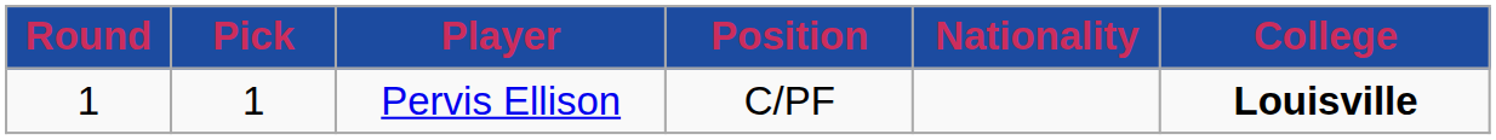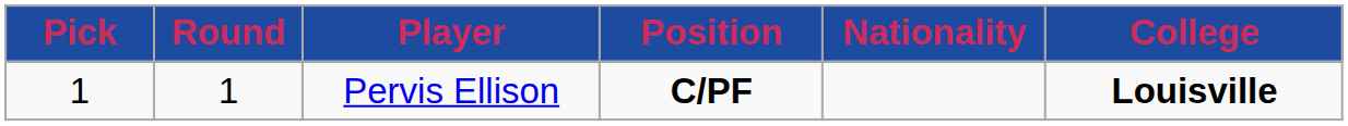 <table class="wikitable sortable sortable">
 <tr>
+<th style="background:#1C4BA0; color:#CC2D5C" width="10%">Pick</th>
 <th style="background:#1C4BA0; color:#CC2D5C" width="10%">Round</th>
-<th style="background:#1C4BA0; color:#CC2D5C" width="10%">Pick</th>
 <th style="background:#1C4BA0; color:#CC2D5C" width="20%">Player</th>
 <th style="background:#1C4BA0; color:#CC2D5C" width="15%">Position</th>
 <th style="background:#1C4BA0; color:#CC2D5C" width="15%">Nationality</th>
 <th style="background:#1C4BA0; color:#CC2D5C" width="20%">College</th>
 </tr>
 <tr style="text-align: center">
 <td>1</td>
 <td>1</td>
 <td><a href='#'>Pervis Ellison</a></td>
-<td>C/PF</td>
+<td><strong>C/PF</strong></td>
 <td></td>
 <td><strong>Louisville</strong></td>
 </tr>
 </table>
